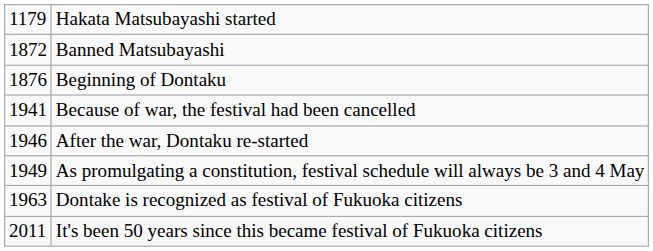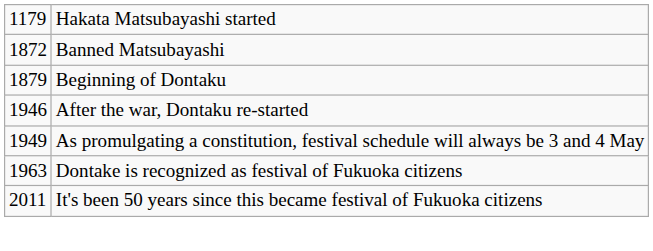 <table class="wikitable">
 <tr>
 <td>1179</td>
 <td>Hakata Matsubayashi started</td>
 </tr>
 <tr>
 <td>1872</td>
 <td>Banned Matsubayashi</td>
 </tr>
 <tr>
-<td>1876</td>
+<td>1879</td>
 <td>Beginning of Dontaku</td>
-</tr>
-<tr>
-<td>1941</td>
-<td>Because of war, the festival had been cancelled</td>
 </tr>
 <tr>
 <td>1946</td>
 <td>After the war, Dontaku re-started</td>
 </tr>
 <tr>
 <td>1949</td>
 <td>As promulgating a constitution, festival schedule will always be 3 and 4 May</td>
 </tr>
 <tr>
 <td>1963</td>
 <td>Dontake is recognized as festival of Fukuoka citizens</td>
 </tr>
 <tr>
 <td>2011</td>
 <td>It's been 50 years since this became festival of Fukuoka citizens</td>
 </tr>
 </table>
